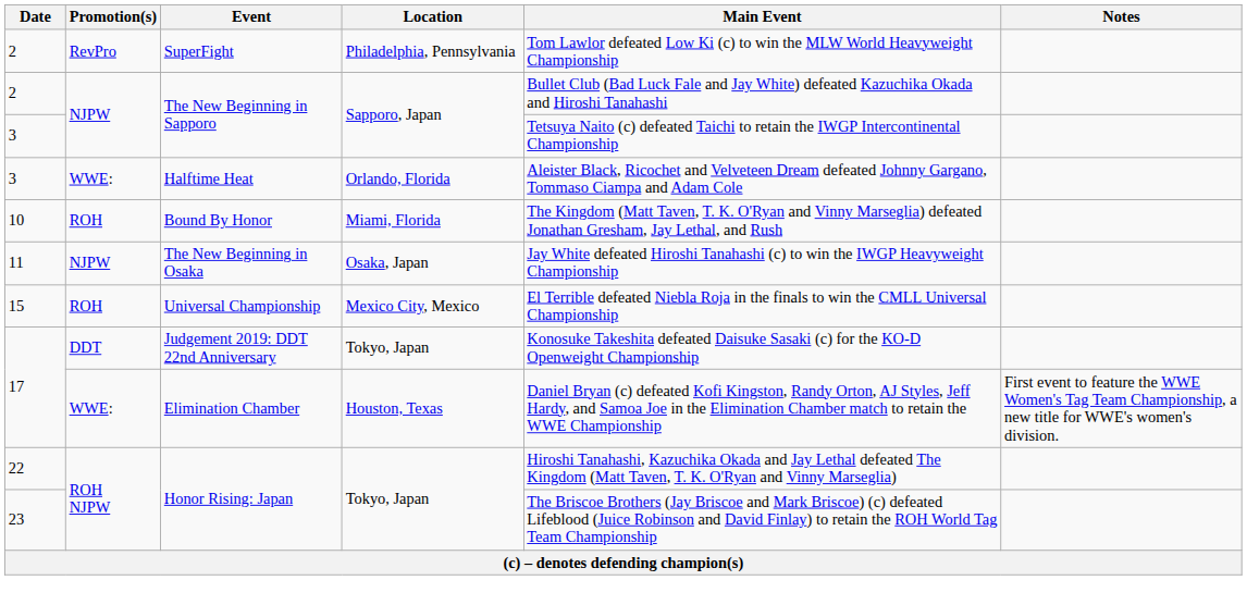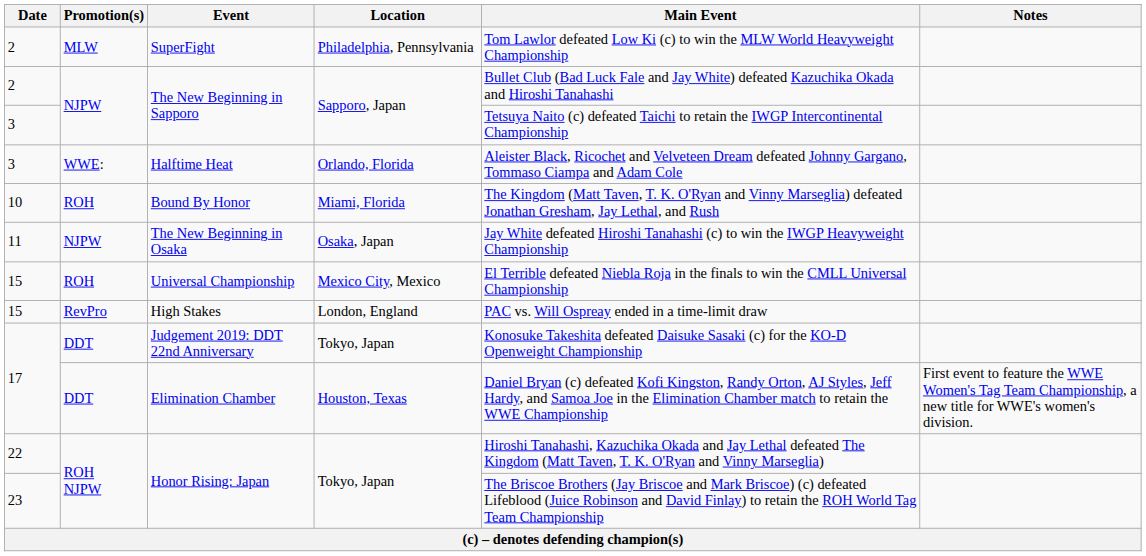 <table class="wikitable" style="width:100%;">
 <tr>
 <th width=5%>Date</th>
 <th width=5%>Promotion(s)</th>
 <th style="width:15%;">Event</th>
 <th style="width:15%;">Location</th>
 <th style="width:40%;">Main Event</th>
 <th style="width:20%;">Notes</th>
 </tr>
 <tr>
 <td>2</td>
-<td><a href='#'>RevPro</a></td>
+<td><a href='#'>MLW</a></td>
 <td><a href='#'>SuperFight</a></td>
 <td><a href='#'>Philadelphia</a>, Pennsylvania</td>
 <td><a href='#'>Tom Lawlor</a> defeated <a href='#'>Low Ki</a> (c) to win the <a href='#'>MLW World Heavyweight Championship</a></td>
 <td></td>
 </tr>
 <tr>
 <td>2</td>
 <td rowspan=2><a href='#'>NJPW</a></td>
 <td rowspan=2><a href='#'>The New Beginning in Sapporo</a></td>
 <td rowspan=2><a href='#'>Sapporo</a>, Japan</td>
 <td><a href='#'>Bullet Club</a> (<a href='#'>Bad Luck Fale</a> and <a href='#'>Jay White</a>) defeated <a href='#'>Kazuchika Okada</a> and <a href='#'>Hiroshi Tanahashi</a></td>
 <td></td>
 </tr>
 <tr>
 <td>3</td>
 <td><a href='#'>Tetsuya Naito</a> (c) defeated <a href='#'>Taichi</a> to retain the <a href='#'>IWGP Intercontinental Championship</a></td>
 <td></td>
 </tr>
 <tr>
 <td>3</td>
 <td><a href='#'>WWE</a>:<br></td>
 <td><a href='#'>Halftime Heat</a></td>
 <td><a href='#'>Orlando, Florida</a></td>
 <td><a href='#'>Aleister Black</a>, <a href='#'>Ricochet</a> and <a href='#'>Velveteen Dream</a> defeated <a href='#'>Johnny Gargano</a>, <a href='#'>Tommaso Ciampa</a> and <a href='#'>Adam Cole</a></td>
 <td></td>
 </tr>
 <tr>
 <td>10</td>
 <td><a href='#'>ROH</a></td>
 <td><a href='#'>Bound By Honor</a></td>
 <td><a href='#'>Miami, Florida</a></td>
 <td><a href='#'>The Kingdom</a> (<a href='#'>Matt Taven</a>, <a href='#'>T. K. O'Ryan</a> and <a href='#'>Vinny Marseglia</a>) defeated <a href='#'>Jonathan Gresham</a>, <a href='#'>Jay Lethal</a>, and <a href='#'>Rush</a></td>
 <td></td>
 </tr>
 <tr>
 <td>11</td>
 <td><a href='#'>NJPW</a></td>
 <td><a href='#'>The New Beginning in Osaka</a></td>
 <td><a href='#'>Osaka</a>, Japan</td>
 <td><a href='#'>Jay White</a> defeated <a href='#'>Hiroshi Tanahashi</a> (c) to win the <a href='#'>IWGP Heavyweight Championship</a></td>
 <td></td>
 </tr>
 <tr>
 <td>15</td>
 <td><a href='#'>ROH</a></td>
 <td><a href='#'>Universal Championship</a></td>
 <td><a href='#'>Mexico City</a>, Mexico</td>
 <td><a href='#'>El Terrible</a> defeated <a href='#'>Niebla Roja</a> in the finals to win the <a href='#'>CMLL Universal Championship</a></td>
 <td></td>
 </tr>
 <tr>
+<td>15</td>
+<td><a href='#'>RevPro</a></td>
+<td>High Stakes</td>
+<td>London, England</td>
+<td><a href='#'>PAC</a> vs. <a href='#'>Will Ospreay</a> ended in a time-limit draw</td>
+<td></td>
+</tr>
+<tr>
 <td rowspan=2>17</td>
 <td><a href='#'>DDT</a></td>
 <td><a href='#'>Judgement 2019: DDT 22nd Anniversary</a></td>
 <td>Tokyo, Japan</td>
 <td><a href='#'>Konosuke Takeshita</a> defeated <a href='#'>Daisuke Sasaki</a> (c) for the <a href='#'>KO-D Openweight Championship</a></td>
 <td></td>
 </tr>
 <tr>
-<td><a href='#'>WWE</a>:<br></td>
+<td><a href='#'>DDT</a></td>
 <td><a href='#'>Elimination Chamber</a></td>
 <td><a href='#'>Houston, Texas</a></td>
 <td><a href='#'>Daniel Bryan</a> (c) defeated <a href='#'>Kofi Kingston</a>, <a href='#'>Randy Orton</a>, <a href='#'>AJ Styles</a>, <a href='#'>Jeff Hardy</a>, and <a href='#'>Samoa Joe</a> in the <a href='#'>Elimination Chamber match</a> to retain the <a href='#'>WWE Championship</a></td>
 <td>First event to feature the <a href='#'>WWE Women's Tag Team Championship</a>, a new title for WWE's women's division.</td>
 </tr>
 <tr>
 <td>22</td>
 <td rowspan=2><a href='#'>ROH</a><br><a href='#'>NJPW</a></td>
 <td rowspan=2><a href='#'>Honor Rising: Japan</a></td>
 <td rowspan=2>Tokyo, Japan</td>
 <td><a href='#'>Hiroshi Tanahashi</a>, <a href='#'>Kazuchika Okada</a> and <a href='#'>Jay Lethal</a> defeated <a href='#'>The Kingdom</a> (<a href='#'>Matt Taven</a>, <a href='#'>T. K. O'Ryan</a> and <a href='#'>Vinny Marseglia</a>)</td>
 <td></td>
 </tr>
 <tr>
 <td>23</td>
 <td><a href='#'>The Briscoe Brothers</a> (<a href='#'>Jay Briscoe</a> and <a href='#'>Mark Briscoe</a>) (c) defeated Lifeblood (<a href='#'>Juice Robinson</a> and <a href='#'>David Finlay</a>) to retain the <a href='#'>ROH World Tag Team Championship</a></td>
 <td></td>
 </tr>
 <tr>
 <th colspan="6">(c) – denotes defending champion(s)</th>
 </tr>
 </table>
